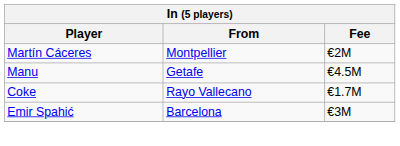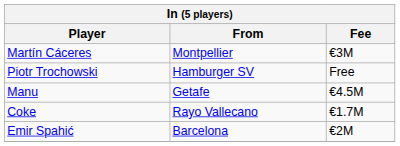 <table class="wikitable collapsible collapsed">
 <tr>
 <th colspan="3" width="500"> <strong>In</strong> <small>(5 players)</small></th>
 </tr>
 <tr>
 <th>Player</th>
 <th>From</th>
 <th>Fee</th>
 </tr>
 <tr>
 <td> <a href='#'>Martín Cáceres</a></td>
 <td> <a href='#'>Montpellier</a></td>
-<td>€2M</td>
+<td>€3M</td>
+</tr>
+<tr>
+<td> <a href='#'>Piotr Trochowski</a></td>
+<td> <a href='#'>Hamburger SV</a></td>
+<td>Free</td>
 </tr>
 <tr>
 <td> <a href='#'>Manu</a></td>
 <td> <a href='#'>Getafe</a></td>
 <td>€4.5M</td>
 </tr>
 <tr>
 <td> <a href='#'>Coke</a></td>
 <td> <a href='#'>Rayo Vallecano</a></td>
 <td>€1.7M</td>
 </tr>
 <tr>
 <td> <a href='#'>Emir Spahić</a></td>
 <td> <a href='#'>Barcelona</a></td>
-<td>€3M</td>
+<td>€2M</td>
 </tr>
 <tr>
 </tr>
 </table>
